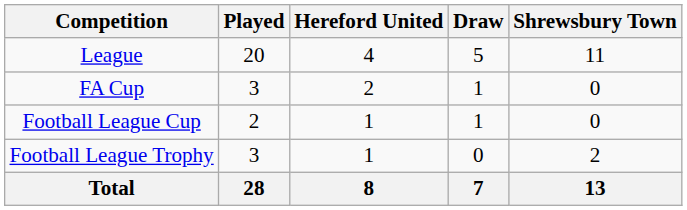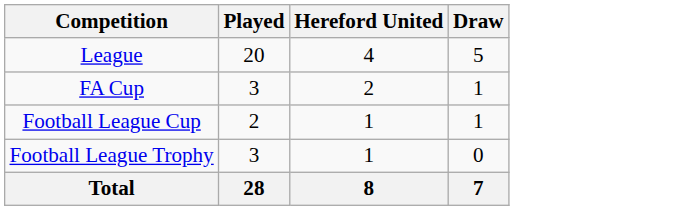 <table class="wikitable sortable" style="text-align:center">
 <tr>
 <th>Competition</th>
 <th>Played</th>
 <th>Hereford United</th>
 <th>Draw</th>
-<th>Shrewsbury Town</th>
 </tr>
 <tr>
 <td><a href='#'>League</a></td>
 <td>20</td>
 <td>4</td>
 <td>5</td>
-<td>11</td>
 </tr>
 <tr>
 <td><a href='#'>FA Cup</a></td>
 <td>3</td>
 <td>2</td>
 <td>1</td>
-<td>0</td>
 </tr>
 <tr>
 <td><a href='#'>Football League Cup</a></td>
 <td>2</td>
 <td>1</td>
 <td>1</td>
-<td>0</td>
 </tr>
 <tr>
 <td><a href='#'>Football League Trophy</a></td>
 <td>3</td>
 <td>1</td>
 <td>0</td>
-<td>2</td>
 </tr>
 <tr>
 <th>Total</th>
 <th>28</th>
 <th>8</th>
 <th>7</th>
-<th>13</th>
 </tr>
 </table>
